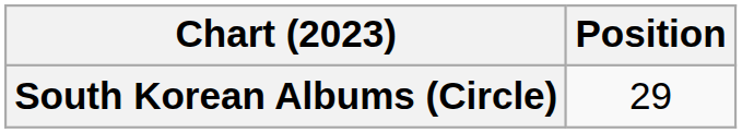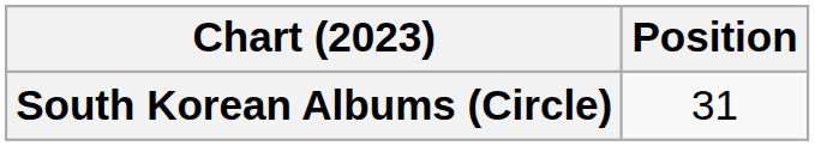 <table class="wikitable plainrowheaders" style="text-align:center">
 <tr>
 <th scope="col">Chart (2023)</th>
 <th scope="col">Position</th>
 </tr>
 <tr>
 <th scope="row">South Korean Albums (Circle)</th>
-<td>29</td>
+<td>31</td>
 </tr>
 </table>
